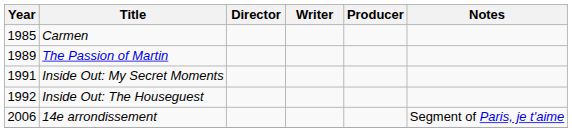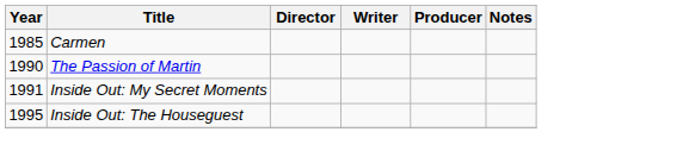 <table class="wikitable">
 <tr>
 <th>Year</th>
 <th>Title</th>
 <th width=65>Director</th>
 <th width=65>Writer</th>
 <th width=65>Producer</th>
 <th>Notes</th>
 </tr>
 <tr>
 <td>1985</td>
 <td><em>Carmen</em></td>
 <td></td>
 <td></td>
 <td></td>
 <td></td>
 </tr>
 <tr>
-<td>1989</td>
+<td>1990</td>
 <td><em><a href='#'>The Passion of Martin</a></em></td>
 <td></td>
 <td></td>
 <td></td>
 <td></td>
 </tr>
 <tr>
 <td>1991</td>
 <td><em>Inside Out: My Secret Moments</em></td>
 <td></td>
 <td></td>
 <td></td>
 <td></td>
 </tr>
 <tr>
-<td>1992</td>
+<td>1995</td>
 <td><em>Inside Out: The Houseguest</em></td>
 <td></td>
 <td></td>
 <td></td>
 <td></td>
 </tr>
 <tr>
-<td>2006</td>
-<td><em>14e arrondissement</em></td>
-<td></td>
-<td></td>
-<td></td>
-<td>Segment of <em><a href='#'>Paris, je t'aime</a></em></td>
-</tr>
-<tr>
 </tr>
 </table>
